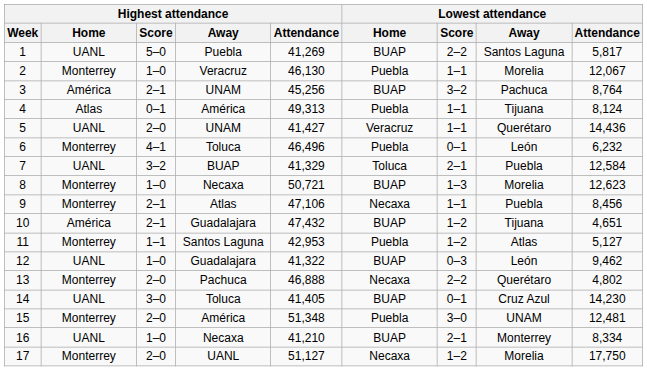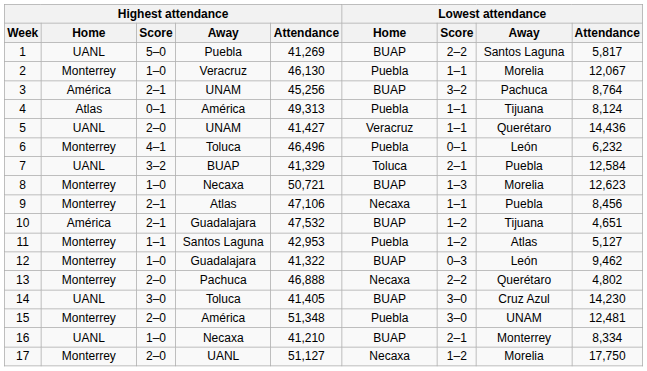 <table class="wikitable" style="text-align:center">
 <tr>
 <th colspan=5>Highest attendance</th>
 <th colspan=6>Lowest attendance</th>
 </tr>
 <tr>
 <th>Week</th>
 <th class="unsortable" width=120>Home</th>
 <th>Score</th>
 <th class="unsortable" width=120>Away</th>
 <th>Attendance</th>
 <th class="unsortable" width=120>Home</th>
 <th>Score</th>
 <th class="unsortable" width=120>Away</th>
 <th>Attendance</th>
 </tr>
 <tr>
 <td>1</td>
 <td>UANL</td>
 <td>5–0</td>
 <td>Puebla</td>
 <td>41,269</td>
 <td>BUAP</td>
 <td>2–2</td>
 <td>Santos Laguna</td>
 <td>5,817</td>
 </tr>
 <tr>
 <td>2</td>
 <td>Monterrey</td>
 <td>1–0</td>
 <td>Veracruz</td>
 <td>46,130</td>
 <td>Puebla</td>
 <td>1–1</td>
 <td>Morelia</td>
 <td>12,067</td>
 </tr>
 <tr>
 <td>3</td>
 <td>América</td>
 <td>2–1</td>
 <td>UNAM</td>
 <td>45,256</td>
 <td>BUAP</td>
 <td>3–2</td>
 <td>Pachuca</td>
 <td>8,764</td>
 </tr>
 <tr>
 <td>4</td>
 <td>Atlas</td>
 <td>0–1</td>
 <td>América</td>
 <td>49,313</td>
 <td>Puebla</td>
 <td>1–1</td>
 <td>Tijuana</td>
 <td>8,124</td>
 </tr>
 <tr>
 <td>5</td>
 <td>UANL</td>
 <td>2–0</td>
 <td>UNAM</td>
 <td>41,427</td>
 <td>Veracruz</td>
 <td>1–1</td>
 <td>Querétaro</td>
 <td>14,436</td>
 </tr>
 <tr>
 <td>6</td>
 <td>Monterrey</td>
 <td>4–1</td>
 <td>Toluca</td>
 <td>46,496</td>
 <td>Puebla</td>
 <td>0–1</td>
 <td>León</td>
 <td>6,232</td>
 </tr>
 <tr>
 <td>7</td>
 <td>UANL</td>
 <td>3–2</td>
 <td>BUAP</td>
 <td>41,329</td>
 <td>Toluca</td>
 <td>2–1</td>
 <td>Puebla</td>
 <td>12,584</td>
 </tr>
 <tr>
 <td>8</td>
 <td>Monterrey</td>
 <td>1–0</td>
 <td>Necaxa</td>
 <td>50,721</td>
 <td>BUAP</td>
 <td>1–3</td>
 <td>Morelia</td>
 <td>12,623</td>
 </tr>
 <tr>
 <td>9</td>
 <td>Monterrey</td>
 <td>2–1</td>
 <td>Atlas</td>
 <td>47,106</td>
 <td>Necaxa</td>
 <td>1–1</td>
 <td>Puebla</td>
 <td>8,456</td>
 </tr>
 <tr>
 <td>10</td>
 <td>América</td>
 <td>2–1</td>
 <td>Guadalajara</td>
-<td>47,432</td>
+<td>47,532</td>
 <td>BUAP</td>
 <td>1–2</td>
 <td>Tijuana</td>
 <td>4,651</td>
 </tr>
 <tr>
 <td>11</td>
 <td>Monterrey</td>
 <td>1–1</td>
 <td>Santos Laguna</td>
 <td>42,953</td>
 <td>Puebla</td>
 <td>1–2</td>
 <td>Atlas</td>
 <td>5,127</td>
 </tr>
 <tr>
 <td>12</td>
-<td>UANL</td>
+<td>Monterrey</td>
 <td>1–0</td>
 <td>Guadalajara</td>
 <td>41,322</td>
 <td>BUAP</td>
 <td>0–3</td>
 <td>León</td>
 <td>9,462</td>
 </tr>
 <tr>
 <td>13</td>
 <td>Monterrey</td>
 <td>2–0</td>
 <td>Pachuca</td>
 <td>46,888</td>
 <td>Necaxa</td>
 <td>2–2</td>
 <td>Querétaro</td>
 <td>4,802</td>
 </tr>
 <tr>
 <td>14</td>
 <td>UANL</td>
 <td>3–0</td>
 <td>Toluca</td>
 <td>41,405</td>
 <td>BUAP</td>
-<td>0–1</td>
+<td>3–0</td>
 <td>Cruz Azul</td>
 <td>14,230</td>
 </tr>
 <tr>
 <td>15</td>
 <td>Monterrey</td>
 <td>2–0</td>
 <td>América</td>
 <td>51,348</td>
 <td>Puebla</td>
 <td>3–0</td>
 <td>UNAM</td>
 <td>12,481</td>
 </tr>
 <tr>
 <td>16</td>
 <td>UANL</td>
 <td>1–0</td>
 <td>Necaxa</td>
 <td>41,210</td>
 <td>BUAP</td>
 <td>2–1</td>
 <td>Monterrey</td>
 <td>8,334</td>
 </tr>
 <tr>
 <td>17</td>
 <td>Monterrey</td>
 <td>2–0</td>
 <td>UANL</td>
 <td>51,127</td>
 <td>Necaxa</td>
 <td>1–2</td>
 <td>Morelia</td>
 <td>17,750</td>
 </tr>
 </table>
